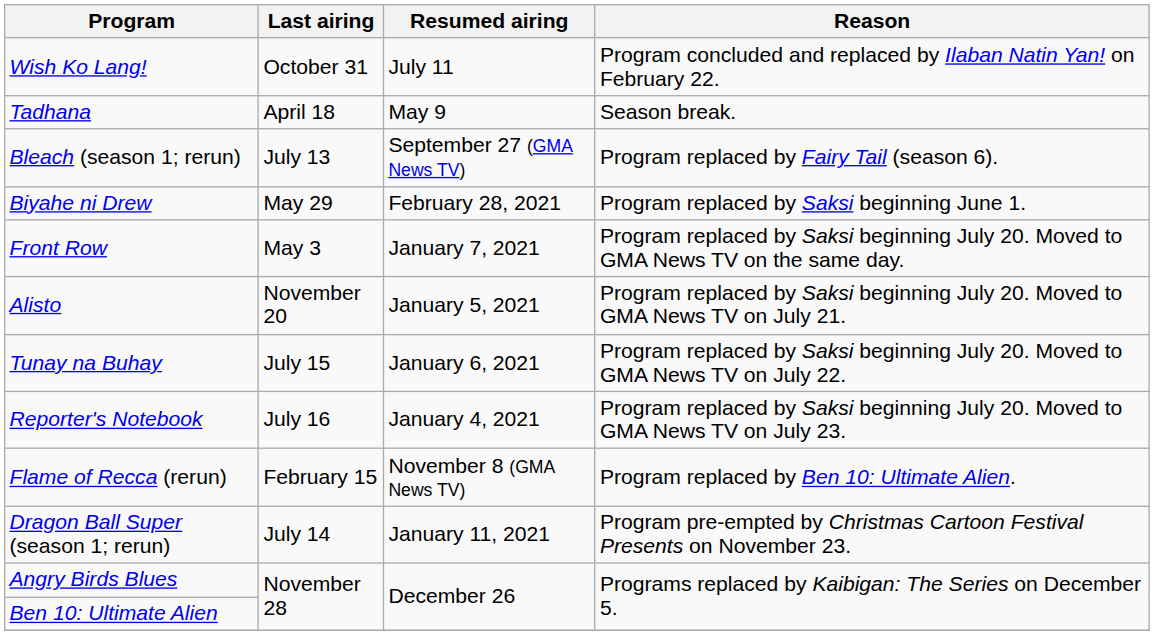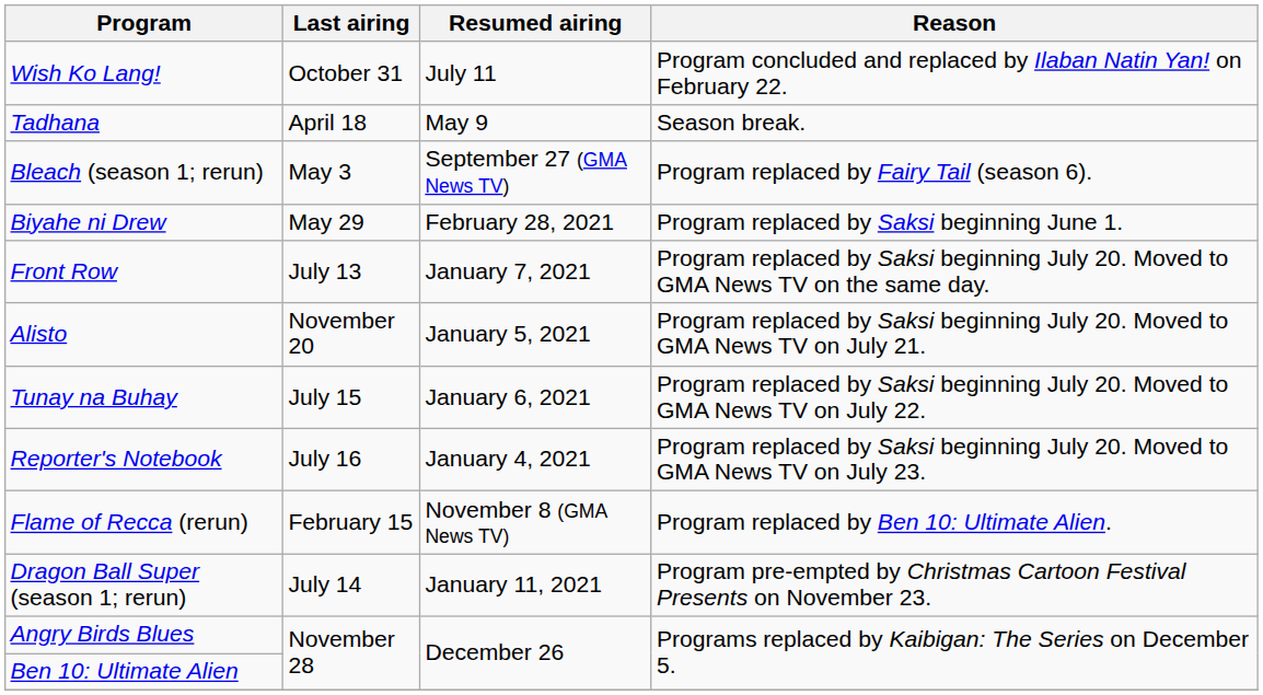 <table class="wikitable">
 <tr>
 <th>Program</th>
 <th>Last airing</th>
 <th>Resumed airing</th>
 <th>Reason</th>
 </tr>
 <tr>
 <td><em><a href='#'>Wish Ko Lang!</a></em></td>
 <td>October 31</td>
 <td>July 11</td>
 <td>Program concluded and replaced by <em><a href='#'>Ilaban Natin Yan!</a></em> on February 22.</td>
 </tr>
 <tr>
 <td><em><a href='#'>Tadhana</a></em></td>
 <td>April 18</td>
 <td>May 9</td>
 <td>Season break.</td>
 </tr>
 <tr>
 <td><em><a href='#'>Bleach</a></em> (season 1; rerun)</td>
-<td>July 13</td>
+<td>May 3</td>
 <td>September 27 <small>(<a href='#'>GMA News TV</a>)</small></td>
 <td>Program replaced by <em><a href='#'>Fairy Tail</a></em> (season 6).</td>
 </tr>
 <tr>
 <td><em><a href='#'>Biyahe ni Drew</a></em></td>
 <td>May 29</td>
 <td>February 28, 2021</td>
 <td>Program replaced by <em><a href='#'>Saksi</a></em> beginning June 1.</td>
 </tr>
 <tr>
 <td><em><a href='#'>Front Row</a></em></td>
-<td>May 3</td>
+<td>July 13</td>
 <td>January 7, 2021</td>
 <td>Program replaced by <em>Saksi</em> beginning July 20. Moved to GMA News TV on the same day.</td>
 </tr>
 <tr>
 <td><em><a href='#'>Alisto</a></em></td>
 <td>November 20</td>
 <td>January 5, 2021</td>
 <td>Program replaced by <em>Saksi</em> beginning July 20. Moved to GMA News TV on July 21.</td>
 </tr>
 <tr>
 <td><em><a href='#'>Tunay na Buhay</a></em></td>
 <td>July 15</td>
 <td>January 6, 2021</td>
 <td>Program replaced by <em>Saksi</em> beginning July 20. Moved to GMA News TV on July 22.</td>
 </tr>
 <tr>
 <td><em><a href='#'>Reporter's Notebook</a></em></td>
 <td>July 16</td>
 <td>January 4, 2021</td>
 <td>Program replaced by <em>Saksi</em> beginning July 20. Moved to GMA News TV on July 23.</td>
 </tr>
 <tr>
 <td><em><a href='#'>Flame of Recca</a></em> (rerun)</td>
 <td>February 15</td>
 <td>November 8 <small>(GMA News TV)</small></td>
 <td>Program replaced by <em><a href='#'>Ben 10: Ultimate Alien</a></em>.</td>
 </tr>
 <tr>
 <td><em><a href='#'>Dragon Ball Super</a></em> (season 1; rerun)</td>
 <td>July 14</td>
 <td>January 11, 2021</td>
 <td>Program pre-empted by <em>Christmas Cartoon Festival Presents</em> on November 23.</td>
 </tr>
 <tr>
 <td><em><a href='#'>Angry Birds Blues</a></em></td>
 <td rowspan=2>November 28</td>
 <td rowspan=2>December 26</td>
 <td rowspan=2>Programs replaced by <em>Kaibigan: The Series</em> on December 5.</td>
 </tr>
 <tr>
 <td><em><a href='#'>Ben 10: Ultimate Alien</a></em></td>
 </tr>
 <tr>
 </tr>
 </table>
